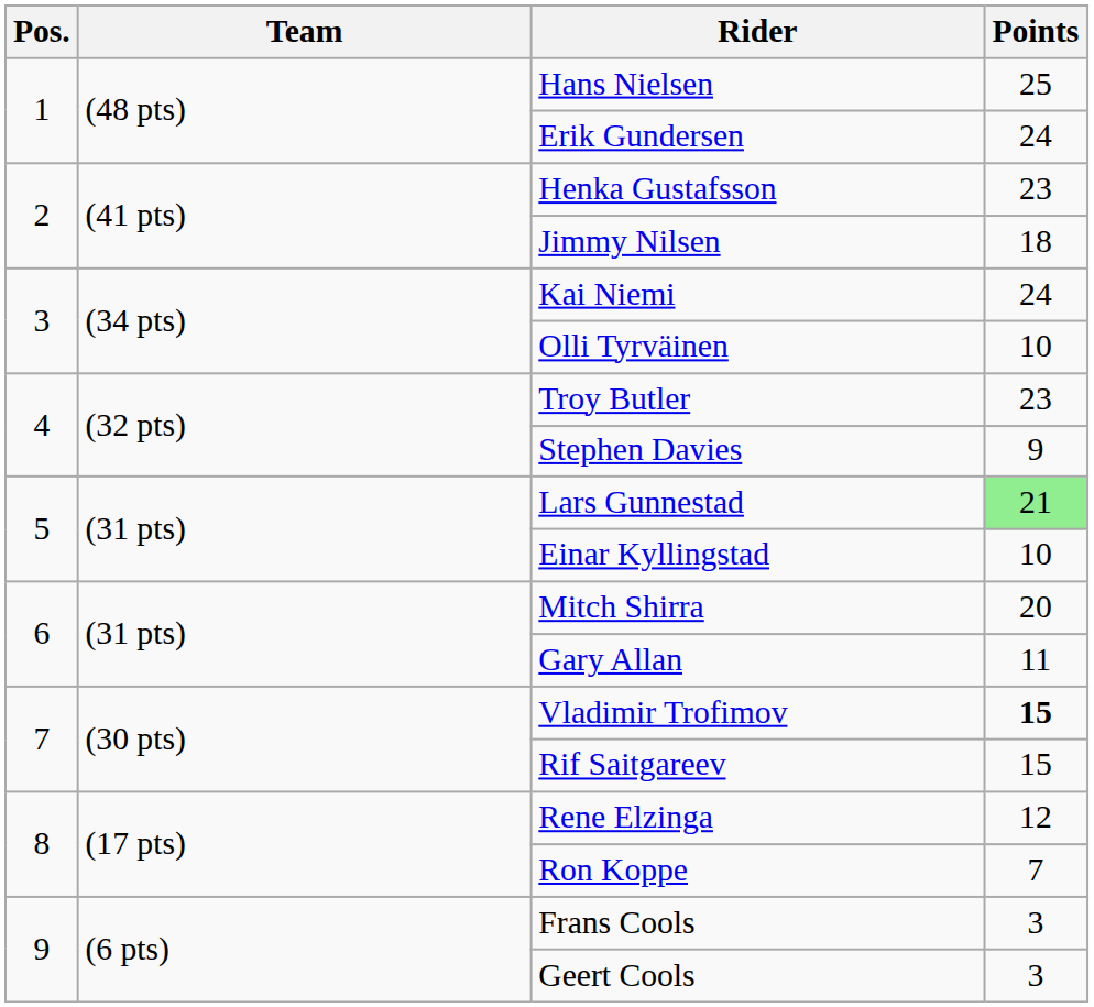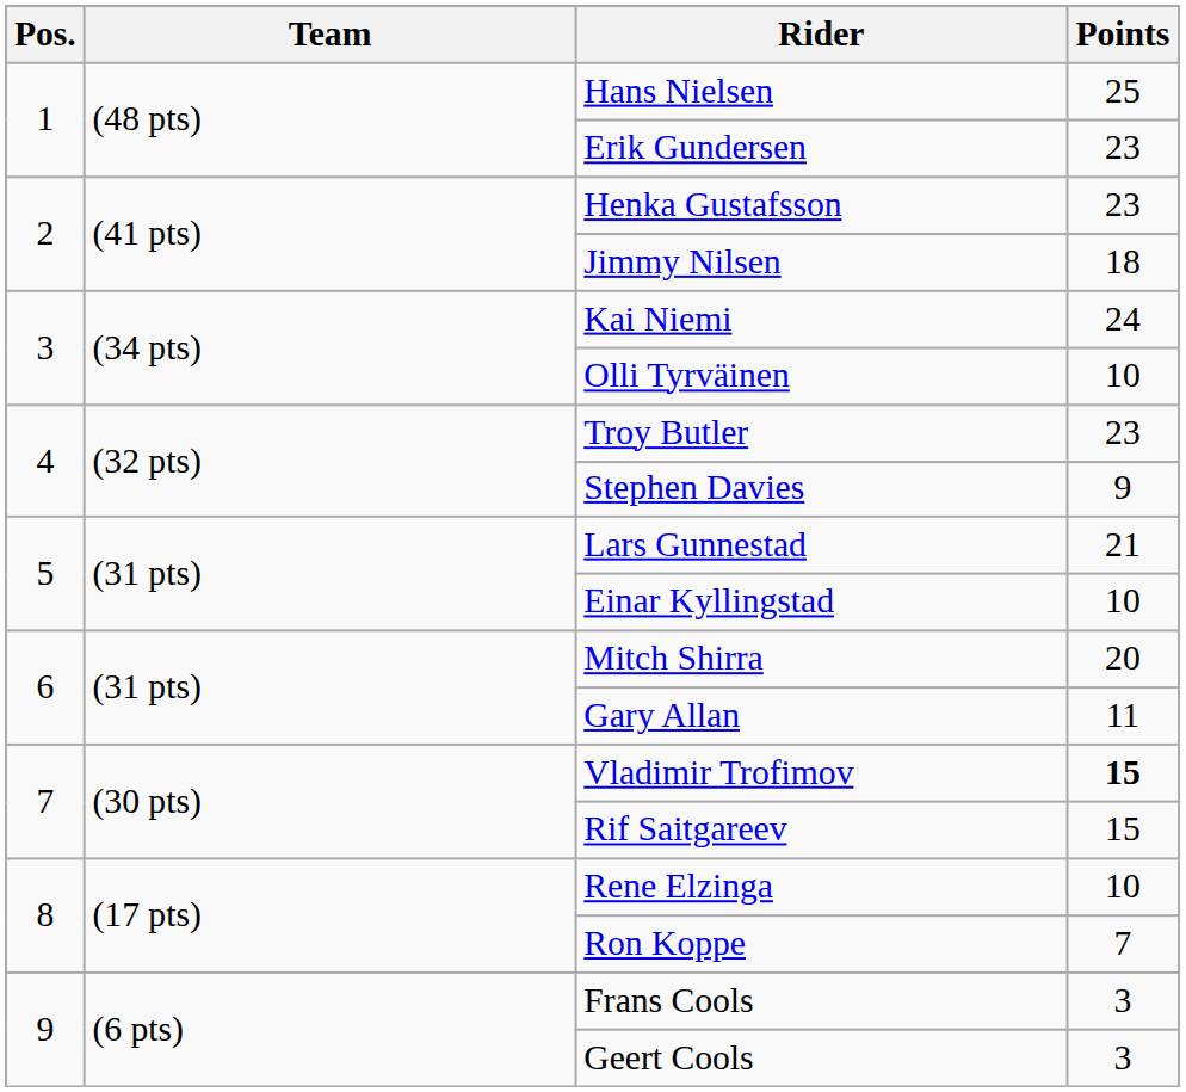 <table class=wikitable style="font-size:93%;">
 <tr>
 <th width=25px>Pos.</th>
 <th width=200px>Team</th>
 <th width=200px>Rider</th>
 <th width=40px>Points</th>
 </tr>
 <tr align=center>
 <td rowspan=2>1</td>
 <td rowspan=2 align=left> (48 pts)</td>
 <td align=left><a href='#'>Hans Nielsen</a></td>
 <td>25</td>
 </tr>
 <tr align=center>
 <td align=left><a href='#'>Erik Gundersen</a></td>
-<td>24</td>
+<td>23</td>
 </tr>
 <tr align=center>
 <td rowspan=2>2</td>
 <td rowspan=2 align=left> (41 pts)</td>
 <td align=left><a href='#'>Henka Gustafsson</a></td>
 <td>23</td>
 </tr>
 <tr align=center>
 <td align=left><a href='#'>Jimmy Nilsen</a></td>
 <td>18</td>
 </tr>
 <tr align=center>
 <td rowspan=2>3</td>
 <td rowspan=2 align=left> (34 pts)</td>
 <td align=left><a href='#'>Kai Niemi</a></td>
 <td>24</td>
 </tr>
 <tr align=center>
 <td align=left><a href='#'>Olli Tyrväinen</a></td>
 <td>10</td>
 </tr>
 <tr align=center>
 <td rowspan=2>4</td>
 <td rowspan=2 align=left> (32 pts)</td>
 <td align=left><a href='#'>Troy Butler</a></td>
 <td>23</td>
 </tr>
 <tr align=center>
 <td align=left><a href='#'>Stephen Davies</a></td>
 <td>9</td>
 </tr>
 <tr align=center>
 <td rowspan=2>5</td>
 <td rowspan=2 align=left> (31 pts)</td>
 <td align=left><a href='#'>Lars Gunnestad</a></td>
-<td style="background: lightgreen;">21</td>
+<td>21</td>
 </tr>
 <tr align=center>
 <td align=left><a href='#'>Einar Kyllingstad</a></td>
 <td>10</td>
 </tr>
 <tr align=center>
 <td rowspan=2>6</td>
 <td rowspan=2 align=left> (31 pts)</td>
 <td align=left><a href='#'>Mitch Shirra</a></td>
 <td>20</td>
 </tr>
 <tr align=center>
 <td align=left><a href='#'>Gary Allan</a></td>
 <td>11</td>
 </tr>
 <tr align=center>
 <td rowspan=2>7</td>
 <td rowspan=2 align=left> (30 pts)</td>
 <td align=left><a href='#'>Vladimir Trofimov</a></td>
 <td><strong>15</strong></td>
 </tr>
 <tr align=center>
 <td align=left><a href='#'>Rif Saitgareev</a></td>
 <td>15</td>
 </tr>
 <tr align=center>
 <td rowspan=2>8</td>
 <td rowspan=2 align=left> (17 pts)</td>
 <td align=left><a href='#'>Rene Elzinga</a></td>
-<td>12</td>
+<td>10</td>
 </tr>
 <tr align=center>
 <td align=left><a href='#'>Ron Koppe</a></td>
 <td>7</td>
 </tr>
 <tr align=center>
 <td rowspan=2>9</td>
 <td rowspan=2 align=left> (6 pts)</td>
 <td align=left>Frans Cools</td>
 <td>3</td>
 </tr>
 <tr align=center>
 <td align=left>Geert Cools</td>
 <td>3</td>
 </tr>
 </table>
